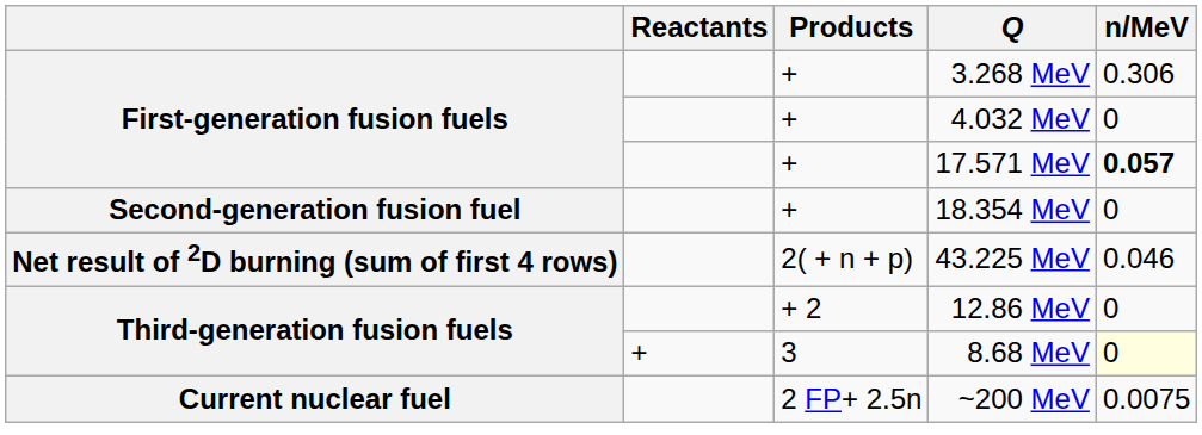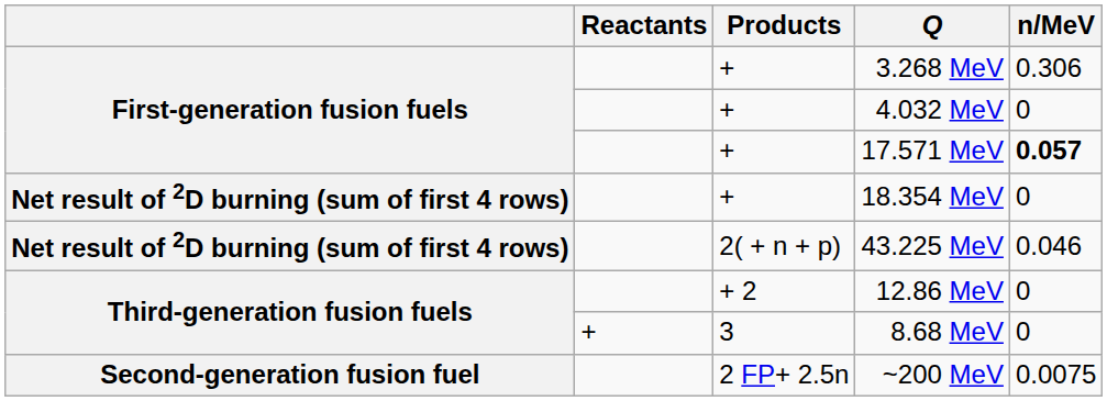 <table class="wikitable">
 <tr>
 <th scope="col"></th>
 <th scope="col">Reactants</th>
 <th scope="col">Products</th>
 <th scope="col"><em>Q</em></th>
 <th scope="col">n/MeV</th>
 </tr>
 <tr>
 <th scope="row" rowspan="3">First-generation fusion fuels</th>
 <td></td>
 <td> + </td>
 <td style="text-align: right;">3.268 <a href='#'>MeV</a></td>
 <td>0.306</td>
 </tr>
 <tr>
 <td></td>
 <td> + </td>
 <td style="text-align: right;">4.032 <a href='#'>MeV</a></td>
 <td>0</td>
 </tr>
 <tr>
 <td></td>
 <td> + </td>
 <td style="text-align: right;">17.571 <a href='#'>MeV</a></td>
 <td><strong>0.057</strong></td>
 </tr>
 <tr>
-<th scope="row">Second-generation fusion fuel</th>
+<th scope="row">Net result of <sup>2</sup>D burning (sum of first 4 rows)</th>
 <td></td>
 <td> + </td>
 <td style="text-align: right;">18.354 <a href='#'>MeV</a></td>
 <td>0</td>
 </tr>
 <tr>
 <th scope="row">Net result of <sup>2</sup>D burning (sum of first 4 rows)</th>
 <td></td>
 <td class="nowrap">2( + n + p)</td>
 <td class="nowrap" style="text-align: right;">43.225 <a href='#'>MeV</a></td>
 <td>0.046</td>
 </tr>
 <tr>
 <th scope="row" rowspan="2">Third-generation fusion fuels</th>
 <td class="nowrap"></td>
 <td> + 2 </td>
 <td style="text-align: right;">12.86 <a href='#'>MeV</a></td>
 <td>0</td>
 </tr>
 <tr>
 <td> + </td>
 <td>3 </td>
 <td style="text-align: right;">8.68 <a href='#'>MeV</a></td>
-<td style="background: lightyellow;">0</td>
+<td>0</td>
 </tr>
 <tr>
-<th scope="row">Current nuclear fuel</th>
+<th scope="row">Second-generation fusion fuel</th>
 <td></td>
 <td>2 <a href='#'>FP</a>+ 2.5n</td>
 <td style="text-align: right;">~200 <a href='#'>MeV</a></td>
 <td>0.0075</td>
 </tr>
 </table>
